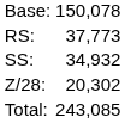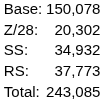 <table>
 <tr>
 <td>Base:</td>
 <td align="right">150,078</td>
 </tr>
 <tr>
-<td>RS:</td>
-<td align="right">37,773</td>
+<td>Z/28:</td>
+<td align="right">20,302</td>
 </tr>
 <tr>
 <td>SS:</td>
 <td align="right">34,932</td>
 </tr>
 <tr>
-<td>Z/28:</td>
-<td align="right">20,302</td>
+<td>RS:</td>
+<td align="right">37,773</td>
 </tr>
 <tr>
 <td>Total:</td>
 <td align="right">243,085</td>
 </tr>
 </table>
